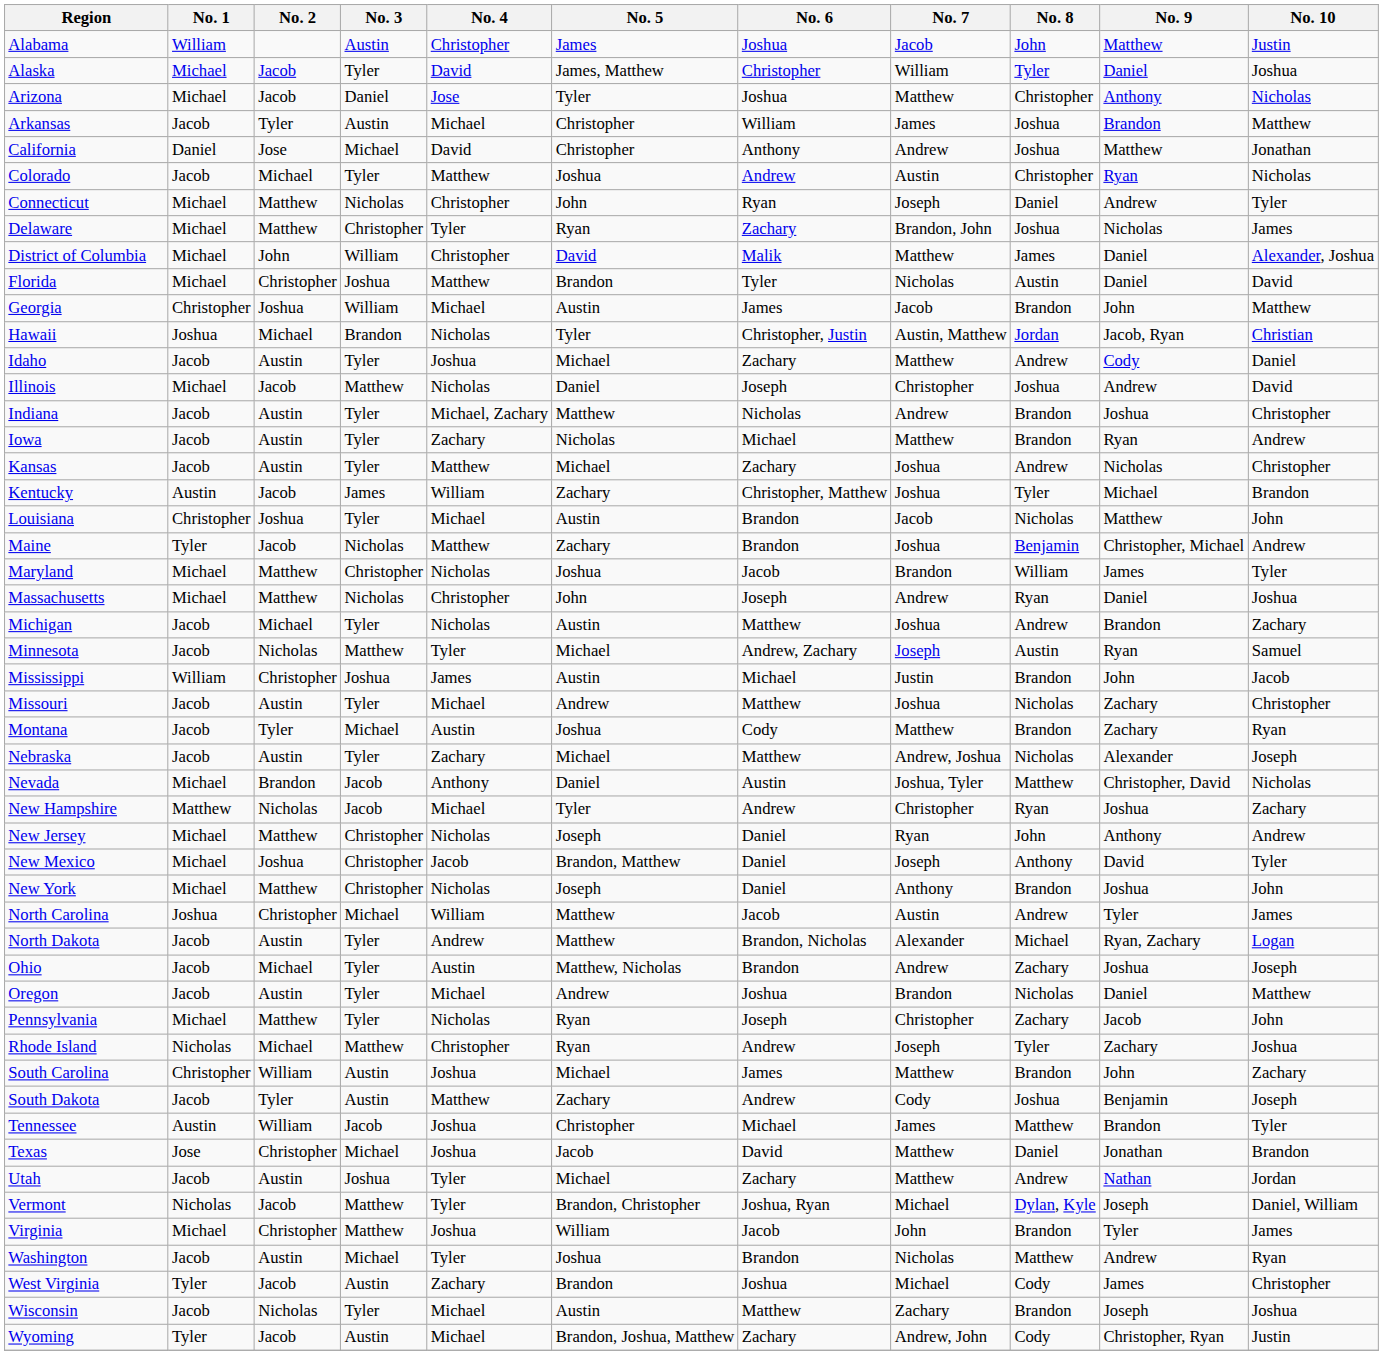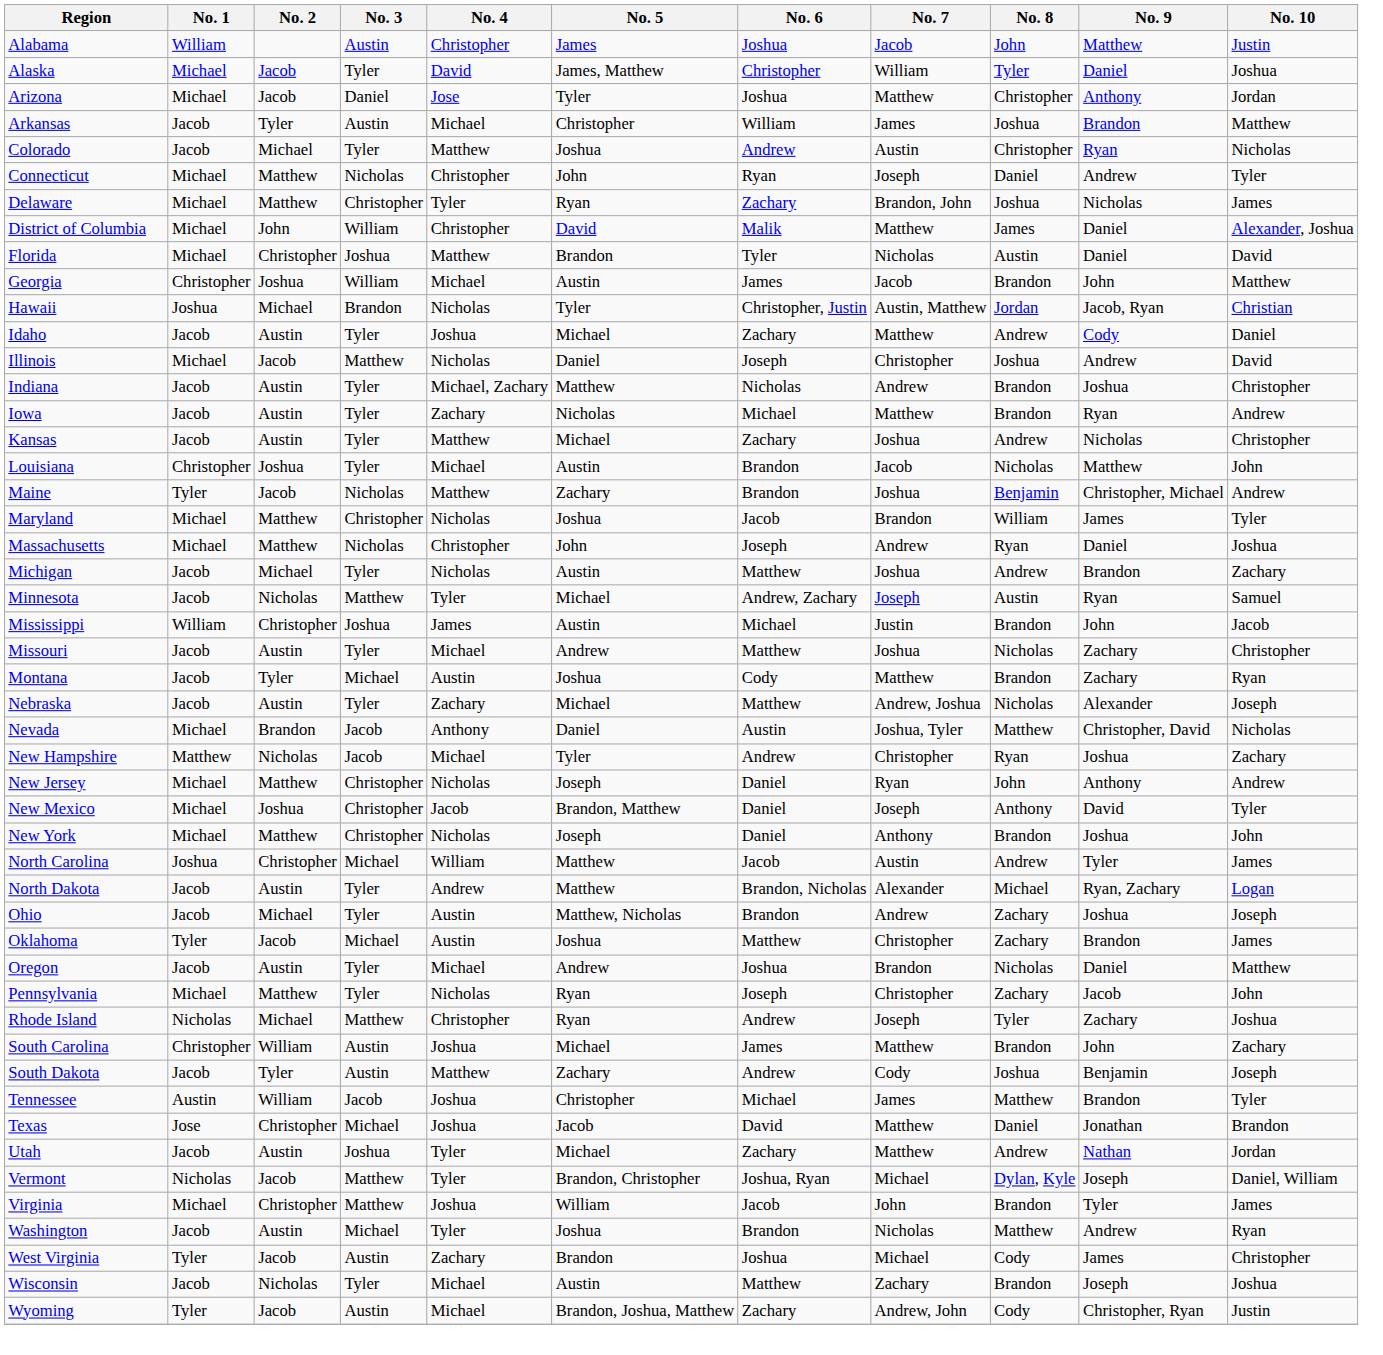 <table class="wikitable sortable mw-collapsible" style="min-width:22em">
 <tr>
 <th width=150>Region</th>
 <th>No. 1</th>
 <th>No. 2</th>
 <th>No. 3</th>
 <th>No. 4</th>
 <th>No. 5</th>
 <th>No. 6</th>
 <th>No. 7</th>
 <th>No. 8</th>
 <th>No. 9</th>
 <th>No. 10</th>
 </tr>
 <tr>
 <td><a href='#'>Alabama</a></td>
 <td><a href='#'>William</a></td>
 <td></td>
 <td><a href='#'>Austin</a></td>
 <td><a href='#'>Christopher</a></td>
 <td><a href='#'>James</a></td>
 <td><a href='#'>Joshua</a></td>
 <td><a href='#'>Jacob</a></td>
 <td><a href='#'>John</a></td>
 <td><a href='#'>Matthew</a></td>
 <td><a href='#'>Justin</a></td>
 </tr>
 <tr>
 <td><a href='#'>Alaska</a></td>
 <td><a href='#'>Michael</a></td>
 <td><a href='#'>Jacob</a></td>
 <td>Tyler</td>
 <td><a href='#'>David</a></td>
 <td>James, Matthew</td>
 <td><a href='#'>Christopher</a></td>
 <td>William</td>
 <td><a href='#'>Tyler</a></td>
 <td><a href='#'>Daniel</a></td>
 <td>Joshua</td>
 </tr>
 <tr>
 <td><a href='#'>Arizona</a></td>
 <td>Michael</td>
 <td>Jacob</td>
 <td>Daniel</td>
 <td><a href='#'>Jose</a></td>
 <td>Tyler</td>
 <td>Joshua</td>
 <td>Matthew</td>
 <td>Christopher</td>
 <td><a href='#'>Anthony</a></td>
-<td><a href='#'>Nicholas</a></td>
+<td>Jordan</td>
 </tr>
 <tr>
 <td><a href='#'>Arkansas</a></td>
 <td>Jacob</td>
 <td>Tyler</td>
 <td>Austin</td>
 <td>Michael</td>
 <td>Christopher</td>
 <td>William</td>
 <td>James</td>
 <td>Joshua</td>
 <td><a href='#'>Brandon</a></td>
 <td>Matthew</td>
-</tr>
-<tr>
-<td><a href='#'>California</a></td>
-<td>Daniel</td>
-<td>Jose</td>
-<td>Michael</td>
-<td>David</td>
-<td>Christopher</td>
-<td>Anthony</td>
-<td>Andrew</td>
-<td>Joshua</td>
-<td>Matthew</td>
-<td>Jonathan</td>
 </tr>
 <tr>
 <td><a href='#'>Colorado</a></td>
 <td>Jacob</td>
 <td>Michael</td>
 <td>Tyler</td>
 <td>Matthew</td>
 <td>Joshua</td>
 <td><a href='#'>Andrew</a></td>
 <td>Austin</td>
 <td>Christopher</td>
 <td><a href='#'>Ryan</a></td>
 <td>Nicholas</td>
 </tr>
 <tr>
 <td><a href='#'>Connecticut</a></td>
 <td>Michael</td>
 <td>Matthew</td>
 <td>Nicholas</td>
 <td>Christopher</td>
 <td>John</td>
 <td>Ryan</td>
 <td>Joseph</td>
 <td>Daniel</td>
 <td>Andrew</td>
 <td>Tyler</td>
 </tr>
 <tr>
 <td><a href='#'>Delaware</a></td>
 <td>Michael</td>
 <td>Matthew</td>
 <td>Christopher</td>
 <td>Tyler</td>
 <td>Ryan</td>
 <td><a href='#'>Zachary</a></td>
 <td>Brandon, John</td>
 <td>Joshua</td>
 <td>Nicholas</td>
 <td>James</td>
 </tr>
 <tr>
 <td><a href='#'>District of Columbia</a></td>
 <td>Michael</td>
 <td>John</td>
 <td>William</td>
 <td>Christopher</td>
 <td><a href='#'>David</a></td>
 <td><a href='#'>Malik</a></td>
 <td>Matthew</td>
 <td>James</td>
 <td>Daniel</td>
 <td><a href='#'>Alexander</a>, Joshua</td>
 </tr>
 <tr>
 <td><a href='#'>Florida</a></td>
 <td>Michael</td>
 <td>Christopher</td>
 <td>Joshua</td>
 <td>Matthew</td>
 <td>Brandon</td>
 <td>Tyler</td>
 <td>Nicholas</td>
 <td>Austin</td>
 <td>Daniel</td>
 <td>David</td>
 </tr>
 <tr>
 <td><a href='#'>Georgia</a></td>
 <td>Christopher</td>
 <td>Joshua</td>
 <td>William</td>
 <td>Michael</td>
 <td>Austin</td>
 <td>James</td>
 <td>Jacob</td>
 <td>Brandon</td>
 <td>John</td>
 <td>Matthew</td>
 </tr>
 <tr>
 <td><a href='#'>Hawaii</a></td>
 <td>Joshua</td>
 <td>Michael</td>
 <td>Brandon</td>
 <td>Nicholas</td>
 <td>Tyler</td>
 <td>Christopher, <a href='#'>Justin</a></td>
 <td>Austin, Matthew</td>
 <td><a href='#'>Jordan</a></td>
 <td>Jacob, Ryan</td>
 <td><a href='#'>Christian</a></td>
 </tr>
 <tr>
 <td><a href='#'>Idaho</a></td>
 <td>Jacob</td>
 <td>Austin</td>
 <td>Tyler</td>
 <td>Joshua</td>
 <td>Michael</td>
 <td>Zachary</td>
 <td>Matthew</td>
 <td>Andrew</td>
 <td><a href='#'>Cody</a></td>
 <td>Daniel</td>
 </tr>
 <tr>
 <td><a href='#'>Illinois</a></td>
 <td>Michael</td>
 <td>Jacob</td>
 <td>Matthew</td>
 <td>Nicholas</td>
 <td>Daniel</td>
 <td>Joseph</td>
 <td>Christopher</td>
 <td>Joshua</td>
 <td>Andrew</td>
 <td>David</td>
 </tr>
 <tr>
 <td><a href='#'>Indiana</a></td>
 <td>Jacob</td>
 <td>Austin</td>
 <td>Tyler</td>
 <td>Michael, Zachary</td>
 <td>Matthew</td>
 <td>Nicholas</td>
 <td>Andrew</td>
 <td>Brandon</td>
 <td>Joshua</td>
 <td>Christopher</td>
 </tr>
 <tr>
 <td><a href='#'>Iowa</a></td>
 <td>Jacob</td>
 <td>Austin</td>
 <td>Tyler</td>
 <td>Zachary</td>
 <td>Nicholas</td>
 <td>Michael</td>
 <td>Matthew</td>
 <td>Brandon</td>
 <td>Ryan</td>
 <td>Andrew</td>
 </tr>
 <tr>
 <td><a href='#'>Kansas</a></td>
 <td>Jacob</td>
 <td>Austin</td>
 <td>Tyler</td>
 <td>Matthew</td>
 <td>Michael</td>
 <td>Zachary</td>
 <td>Joshua</td>
 <td>Andrew</td>
 <td>Nicholas</td>
 <td>Christopher</td>
-</tr>
-<tr>
-<td><a href='#'>Kentucky</a></td>
-<td>Austin</td>
-<td>Jacob</td>
-<td>James</td>
-<td>William</td>
-<td>Zachary</td>
-<td>Christopher, Matthew</td>
-<td>Joshua</td>
-<td>Tyler</td>
-<td>Michael</td>
-<td>Brandon</td>
 </tr>
 <tr>
 <td><a href='#'>Louisiana</a></td>
 <td>Christopher</td>
 <td>Joshua</td>
 <td>Tyler</td>
 <td>Michael</td>
 <td>Austin</td>
 <td>Brandon</td>
 <td>Jacob</td>
 <td>Nicholas</td>
 <td>Matthew</td>
 <td>John</td>
 </tr>
 <tr>
 <td><a href='#'>Maine</a></td>
 <td>Tyler</td>
 <td>Jacob</td>
 <td>Nicholas</td>
 <td>Matthew</td>
 <td>Zachary</td>
 <td>Brandon</td>
 <td>Joshua</td>
 <td><a href='#'>Benjamin</a></td>
 <td>Christopher, Michael</td>
 <td>Andrew</td>
 </tr>
 <tr>
 <td><a href='#'>Maryland</a></td>
 <td>Michael</td>
 <td>Matthew</td>
 <td>Christopher</td>
 <td>Nicholas</td>
 <td>Joshua</td>
 <td>Jacob</td>
 <td>Brandon</td>
 <td>William</td>
 <td>James</td>
 <td>Tyler</td>
 </tr>
 <tr>
 <td><a href='#'>Massachusetts</a></td>
 <td>Michael</td>
 <td>Matthew</td>
 <td>Nicholas</td>
 <td>Christopher</td>
 <td>John</td>
 <td>Joseph</td>
 <td>Andrew</td>
 <td>Ryan</td>
 <td>Daniel</td>
 <td>Joshua</td>
 </tr>
 <tr>
 <td><a href='#'>Michigan</a></td>
 <td>Jacob</td>
 <td>Michael</td>
 <td>Tyler</td>
 <td>Nicholas</td>
 <td>Austin</td>
 <td>Matthew</td>
 <td>Joshua</td>
 <td>Andrew</td>
 <td>Brandon</td>
 <td>Zachary</td>
 </tr>
 <tr>
 <td><a href='#'>Minnesota</a></td>
 <td>Jacob</td>
 <td>Nicholas</td>
 <td>Matthew</td>
 <td>Tyler</td>
 <td>Michael</td>
 <td>Andrew, Zachary</td>
 <td><a href='#'>Joseph</a></td>
 <td>Austin</td>
 <td>Ryan</td>
 <td>Samuel</td>
 </tr>
 <tr>
 <td><a href='#'>Mississippi</a></td>
 <td>William</td>
 <td>Christopher</td>
 <td>Joshua</td>
 <td>James</td>
 <td>Austin</td>
 <td>Michael</td>
 <td>Justin</td>
 <td>Brandon</td>
 <td>John</td>
 <td>Jacob</td>
 </tr>
 <tr>
 <td><a href='#'>Missouri</a></td>
 <td>Jacob</td>
 <td>Austin</td>
 <td>Tyler</td>
 <td>Michael</td>
 <td>Andrew</td>
 <td>Matthew</td>
 <td>Joshua</td>
 <td>Nicholas</td>
 <td>Zachary</td>
 <td>Christopher</td>
 </tr>
 <tr>
 <td><a href='#'>Montana</a></td>
 <td>Jacob</td>
 <td>Tyler</td>
 <td>Michael</td>
 <td>Austin</td>
 <td>Joshua</td>
 <td>Cody</td>
 <td>Matthew</td>
 <td>Brandon</td>
 <td>Zachary</td>
 <td>Ryan</td>
 </tr>
 <tr>
 <td><a href='#'>Nebraska</a></td>
 <td>Jacob</td>
 <td>Austin</td>
 <td>Tyler</td>
 <td>Zachary</td>
 <td>Michael</td>
 <td>Matthew</td>
 <td>Andrew, Joshua</td>
 <td>Nicholas</td>
 <td>Alexander</td>
 <td>Joseph</td>
 </tr>
 <tr>
 <td><a href='#'>Nevada</a></td>
 <td>Michael</td>
 <td>Brandon</td>
 <td>Jacob</td>
 <td>Anthony</td>
 <td>Daniel</td>
 <td>Austin</td>
 <td>Joshua, Tyler</td>
 <td>Matthew</td>
 <td>Christopher, David</td>
 <td>Nicholas</td>
 </tr>
 <tr>
 <td><a href='#'>New Hampshire</a></td>
 <td>Matthew</td>
 <td>Nicholas</td>
 <td>Jacob</td>
 <td>Michael</td>
 <td>Tyler</td>
 <td>Andrew</td>
 <td>Christopher</td>
 <td>Ryan</td>
 <td>Joshua</td>
 <td>Zachary</td>
 </tr>
 <tr>
 <td><a href='#'>New Jersey</a></td>
 <td>Michael</td>
 <td>Matthew</td>
 <td>Christopher</td>
 <td>Nicholas</td>
 <td>Joseph</td>
 <td>Daniel</td>
 <td>Ryan</td>
 <td>John</td>
 <td>Anthony</td>
 <td>Andrew</td>
 </tr>
 <tr>
 <td><a href='#'>New Mexico</a></td>
 <td>Michael</td>
 <td>Joshua</td>
 <td>Christopher</td>
 <td>Jacob</td>
 <td>Brandon, Matthew</td>
 <td>Daniel</td>
 <td>Joseph</td>
 <td>Anthony</td>
 <td>David</td>
 <td>Tyler</td>
 </tr>
 <tr>
 <td><a href='#'>New York</a></td>
 <td>Michael</td>
 <td>Matthew</td>
 <td>Christopher</td>
 <td>Nicholas</td>
 <td>Joseph</td>
 <td>Daniel</td>
 <td>Anthony</td>
 <td>Brandon</td>
 <td>Joshua</td>
 <td>John</td>
 </tr>
 <tr>
 <td><a href='#'>North Carolina</a></td>
 <td>Joshua</td>
 <td>Christopher</td>
 <td>Michael</td>
 <td>William</td>
 <td>Matthew</td>
 <td>Jacob</td>
 <td>Austin</td>
 <td>Andrew</td>
 <td>Tyler</td>
 <td>James</td>
 </tr>
 <tr>
 <td><a href='#'>North Dakota</a></td>
 <td>Jacob</td>
 <td>Austin</td>
 <td>Tyler</td>
 <td>Andrew</td>
 <td>Matthew</td>
 <td>Brandon, Nicholas</td>
 <td>Alexander</td>
 <td>Michael</td>
 <td>Ryan, Zachary</td>
 <td><a href='#'>Logan</a></td>
 </tr>
 <tr>
 <td><a href='#'>Ohio</a></td>
 <td>Jacob</td>
 <td>Michael</td>
 <td>Tyler</td>
 <td>Austin</td>
 <td>Matthew, Nicholas</td>
 <td>Brandon</td>
 <td>Andrew</td>
 <td>Zachary</td>
 <td>Joshua</td>
 <td>Joseph</td>
 </tr>
 <tr>
+<td><a href='#'>Oklahoma</a></td>
+<td>Tyler</td>
+<td>Jacob</td>
+<td>Michael</td>
+<td>Austin</td>
+<td>Joshua</td>
+<td>Matthew</td>
+<td>Christopher</td>
+<td>Zachary</td>
+<td>Brandon</td>
+<td>James</td>
+</tr>
+<tr>
 <td><a href='#'>Oregon</a></td>
 <td>Jacob</td>
 <td>Austin</td>
 <td>Tyler</td>
 <td>Michael</td>
 <td>Andrew</td>
 <td>Joshua</td>
 <td>Brandon</td>
 <td>Nicholas</td>
 <td>Daniel</td>
 <td>Matthew</td>
 </tr>
 <tr>
 <td><a href='#'>Pennsylvania</a></td>
 <td>Michael</td>
 <td>Matthew</td>
 <td>Tyler</td>
 <td>Nicholas</td>
 <td>Ryan</td>
 <td>Joseph</td>
 <td>Christopher</td>
 <td>Zachary</td>
 <td>Jacob</td>
 <td>John</td>
 </tr>
 <tr>
 <td><a href='#'>Rhode Island</a></td>
 <td>Nicholas</td>
 <td>Michael</td>
 <td>Matthew</td>
 <td>Christopher</td>
 <td>Ryan</td>
 <td>Andrew</td>
 <td>Joseph</td>
 <td>Tyler</td>
 <td>Zachary</td>
 <td>Joshua</td>
 </tr>
 <tr>
 <td><a href='#'>South Carolina</a></td>
 <td>Christopher</td>
 <td>William</td>
 <td>Austin</td>
 <td>Joshua</td>
 <td>Michael</td>
 <td>James</td>
 <td>Matthew</td>
 <td>Brandon</td>
 <td>John</td>
 <td>Zachary</td>
 </tr>
 <tr>
 <td><a href='#'>South Dakota</a></td>
 <td>Jacob</td>
 <td>Tyler</td>
 <td>Austin</td>
 <td>Matthew</td>
 <td>Zachary</td>
 <td>Andrew</td>
 <td>Cody</td>
 <td>Joshua</td>
 <td>Benjamin</td>
 <td>Joseph</td>
 </tr>
 <tr>
 <td><a href='#'>Tennessee</a></td>
 <td>Austin</td>
 <td>William</td>
 <td>Jacob</td>
 <td>Joshua</td>
 <td>Christopher</td>
 <td>Michael</td>
 <td>James</td>
 <td>Matthew</td>
 <td>Brandon</td>
 <td>Tyler</td>
 </tr>
 <tr>
 <td><a href='#'>Texas</a></td>
 <td>Jose</td>
 <td>Christopher</td>
 <td>Michael</td>
 <td>Joshua</td>
 <td>Jacob</td>
 <td>David</td>
 <td>Matthew</td>
 <td>Daniel</td>
 <td>Jonathan</td>
 <td>Brandon</td>
 </tr>
 <tr>
 <td><a href='#'>Utah</a></td>
 <td>Jacob</td>
 <td>Austin</td>
 <td>Joshua</td>
 <td>Tyler</td>
 <td>Michael</td>
 <td>Zachary</td>
 <td>Matthew</td>
 <td>Andrew</td>
 <td><a href='#'>Nathan</a></td>
 <td>Jordan</td>
 </tr>
 <tr>
 <td><a href='#'>Vermont</a></td>
 <td>Nicholas</td>
 <td>Jacob</td>
 <td>Matthew</td>
 <td>Tyler</td>
 <td>Brandon, Christopher</td>
 <td>Joshua, Ryan</td>
 <td>Michael</td>
 <td><a href='#'>Dylan</a>, <a href='#'>Kyle</a></td>
 <td>Joseph</td>
 <td>Daniel, William</td>
 </tr>
 <tr>
 <td><a href='#'>Virginia</a></td>
 <td>Michael</td>
 <td>Christopher</td>
 <td>Matthew</td>
 <td>Joshua</td>
 <td>William</td>
 <td>Jacob</td>
 <td>John</td>
 <td>Brandon</td>
 <td>Tyler</td>
 <td>James</td>
 </tr>
 <tr>
 <td><a href='#'>Washington</a></td>
 <td>Jacob</td>
 <td>Austin</td>
 <td>Michael</td>
 <td>Tyler</td>
 <td>Joshua</td>
 <td>Brandon</td>
 <td>Nicholas</td>
 <td>Matthew</td>
 <td>Andrew</td>
 <td>Ryan</td>
 </tr>
 <tr>
 <td><a href='#'>West Virginia</a></td>
 <td>Tyler</td>
 <td>Jacob</td>
 <td>Austin</td>
 <td>Zachary</td>
 <td>Brandon</td>
 <td>Joshua</td>
 <td>Michael</td>
 <td>Cody</td>
 <td>James</td>
 <td>Christopher</td>
 </tr>
 <tr>
 <td><a href='#'>Wisconsin</a></td>
 <td>Jacob</td>
 <td>Nicholas</td>
 <td>Tyler</td>
 <td>Michael</td>
 <td>Austin</td>
 <td>Matthew</td>
 <td>Zachary</td>
 <td>Brandon</td>
 <td>Joseph</td>
 <td>Joshua</td>
 </tr>
 <tr>
 <td><a href='#'>Wyoming</a></td>
 <td>Tyler</td>
 <td>Jacob</td>
 <td>Austin</td>
 <td>Michael</td>
 <td>Brandon, Joshua, Matthew</td>
 <td>Zachary</td>
 <td>Andrew, John</td>
 <td>Cody</td>
 <td>Christopher, Ryan</td>
 <td>Justin</td>
 </tr>
 <tr>
 </tr>
 </table>
